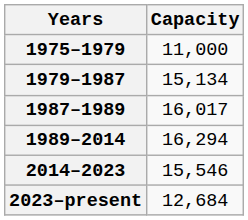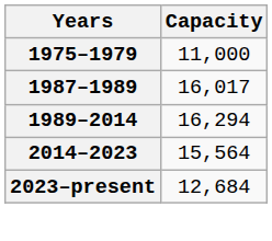 <table class="wikitable" style="text-align:center;">
 <tr>
 <th scope="col">Years</th>
 <th scope="col">Capacity</th>
 </tr>
 <tr>
 <th scope="row">1975–1979</th>
 <td>11,000</td>
-</tr>
-<tr>
-<th scope="row">1979–1987</th>
-<td>15,134</td>
 </tr>
 <tr>
 <th scope="row">1987–1989</th>
 <td>16,017</td>
 </tr>
 <tr>
 <th scope="row">1989–2014</th>
 <td>16,294</td>
 </tr>
 <tr>
 <th scope="row">2014–2023</th>
-<td>15,546</td>
+<td>15,564</td>
 </tr>
 <tr>
 <th scope="row">2023–present</th>
 <td>12,684</td>
 </tr>
 </table>
